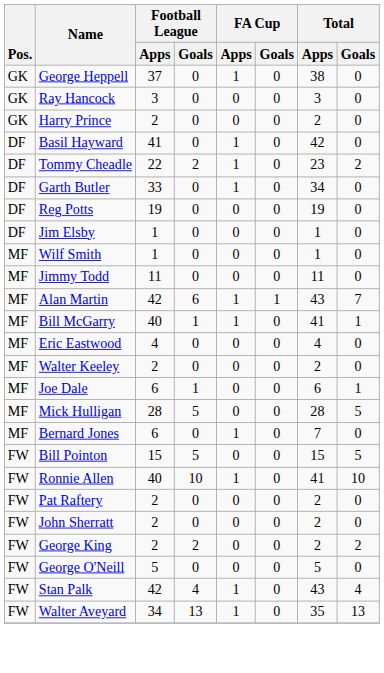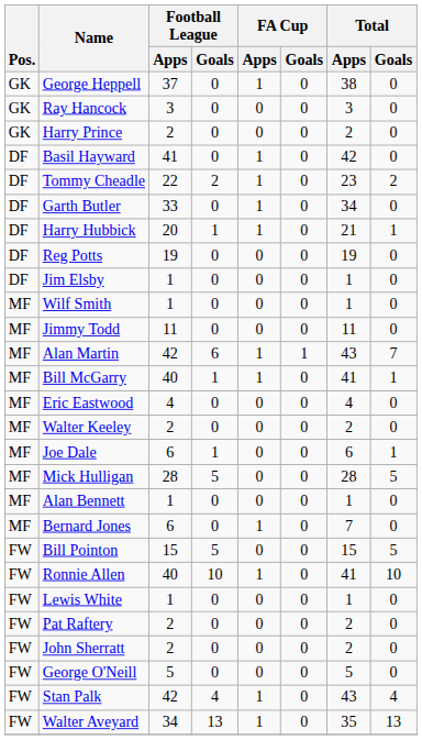 <table class="wikitable" style="text-align:center">
 <tr>
 <th rowspan="2" valign="bottom">Pos.</th>
 <th rowspan="2">Name</th>
 <th colspan="2" width="85">Football League</th>
 <th colspan="2" width="85">FA Cup</th>
 <th colspan="2" width="85">Total</th>
 </tr>
 <tr>
 <th>Apps</th>
 <th>Goals</th>
 <th>Apps</th>
 <th>Goals</th>
 <th>Apps</th>
 <th>Goals</th>
 </tr>
 <tr>
 <td align="left">GK</td>
 <td align="left"> <a href='#'>George Heppell</a></td>
 <td>37</td>
 <td>0</td>
 <td>1</td>
 <td>0</td>
 <td>38</td>
 <td>0</td>
 </tr>
 <tr>
 <td align="left">GK</td>
 <td align="left"> <a href='#'>Ray Hancock</a></td>
 <td>3</td>
 <td>0</td>
 <td>0</td>
 <td>0</td>
 <td>3</td>
 <td>0</td>
 </tr>
 <tr>
 <td align="left">GK</td>
 <td align="left"> <a href='#'>Harry Prince</a></td>
 <td>2</td>
 <td>0</td>
 <td>0</td>
 <td>0</td>
 <td>2</td>
 <td>0</td>
 </tr>
 <tr>
 <td align="left">DF</td>
 <td align="left"> <a href='#'>Basil Hayward</a></td>
 <td>41</td>
 <td>0</td>
 <td>1</td>
 <td>0</td>
 <td>42</td>
 <td>0</td>
 </tr>
 <tr>
 <td align="left">DF</td>
 <td align="left"> <a href='#'>Tommy Cheadle</a></td>
 <td>22</td>
 <td>2</td>
 <td>1</td>
 <td>0</td>
 <td>23</td>
 <td>2</td>
 </tr>
 <tr>
 <td align="left">DF</td>
 <td align="left"> <a href='#'>Garth Butler</a></td>
 <td>33</td>
 <td>0</td>
 <td>1</td>
 <td>0</td>
 <td>34</td>
 <td>0</td>
+</tr>
+<tr>
+<td align="left">DF</td>
+<td align="left"> <a href='#'>Harry Hubbick</a></td>
+<td>20</td>
+<td>1</td>
+<td>1</td>
+<td>0</td>
+<td>21</td>
+<td>1</td>
 </tr>
 <tr>
 <td align="left">DF</td>
 <td align="left"> <a href='#'>Reg Potts</a></td>
 <td>19</td>
 <td>0</td>
 <td>0</td>
 <td>0</td>
 <td>19</td>
 <td>0</td>
 </tr>
 <tr>
 <td align="left">DF</td>
 <td align="left"> <a href='#'>Jim Elsby</a></td>
 <td>1</td>
 <td>0</td>
 <td>0</td>
 <td>0</td>
 <td>1</td>
 <td>0</td>
 </tr>
 <tr>
 <td align="left">MF</td>
 <td align="left"> <a href='#'>Wilf Smith</a></td>
 <td>1</td>
 <td>0</td>
 <td>0</td>
 <td>0</td>
 <td>1</td>
 <td>0</td>
 </tr>
 <tr>
 <td align="left">MF</td>
 <td align="left"> <a href='#'>Jimmy Todd</a></td>
 <td>11</td>
 <td>0</td>
 <td>0</td>
 <td>0</td>
 <td>11</td>
 <td>0</td>
 </tr>
 <tr>
 <td align="left">MF</td>
 <td align="left"> <a href='#'>Alan Martin</a></td>
 <td>42</td>
 <td>6</td>
 <td>1</td>
 <td>1</td>
 <td>43</td>
 <td>7</td>
 </tr>
 <tr>
 <td align="left">MF</td>
 <td align="left"> <a href='#'>Bill McGarry</a></td>
 <td>40</td>
 <td>1</td>
 <td>1</td>
 <td>0</td>
 <td>41</td>
 <td>1</td>
 </tr>
 <tr>
 <td align="left">MF</td>
 <td align="left"> <a href='#'>Eric Eastwood</a></td>
 <td>4</td>
 <td>0</td>
 <td>0</td>
 <td>0</td>
 <td>4</td>
 <td>0</td>
 </tr>
 <tr>
 <td align="left">MF</td>
 <td align="left"> <a href='#'>Walter Keeley</a></td>
 <td>2</td>
 <td>0</td>
 <td>0</td>
 <td>0</td>
 <td>2</td>
 <td>0</td>
 </tr>
 <tr>
 <td align="left">MF</td>
 <td align="left"> <a href='#'>Joe Dale</a></td>
 <td>6</td>
 <td>1</td>
 <td>0</td>
 <td>0</td>
 <td>6</td>
 <td>1</td>
 </tr>
 <tr>
 <td align="left">MF</td>
 <td align="left"> <a href='#'>Mick Hulligan</a></td>
 <td>28</td>
 <td>5</td>
 <td>0</td>
 <td>0</td>
 <td>28</td>
 <td>5</td>
 </tr>
 <tr>
 <td align="left">MF</td>
+<td align="left"> <a href='#'>Alan Bennett</a></td>
+<td>1</td>
+<td>0</td>
+<td>0</td>
+<td>0</td>
+<td>1</td>
+<td>0</td>
+</tr>
+<tr>
+<td align="left">MF</td>
 <td align="left"> <a href='#'>Bernard Jones</a></td>
 <td>6</td>
 <td>0</td>
 <td>1</td>
 <td>0</td>
 <td>7</td>
 <td>0</td>
 </tr>
 <tr>
 <td align="left">FW</td>
 <td align="left"> <a href='#'>Bill Pointon</a></td>
 <td>15</td>
 <td>5</td>
 <td>0</td>
 <td>0</td>
 <td>15</td>
 <td>5</td>
 </tr>
 <tr>
 <td align="left">FW</td>
 <td align="left"> <a href='#'>Ronnie Allen</a></td>
 <td>40</td>
 <td>10</td>
 <td>1</td>
 <td>0</td>
 <td>41</td>
 <td>10</td>
 </tr>
 <tr>
 <td align="left">FW</td>
+<td align="left"> <a href='#'>Lewis White</a></td>
+<td>1</td>
+<td>0</td>
+<td>0</td>
+<td>0</td>
+<td>1</td>
+<td>0</td>
+</tr>
+<tr>
+<td align="left">FW</td>
 <td align="left"> <a href='#'>Pat Raftery</a></td>
 <td>2</td>
 <td>0</td>
 <td>0</td>
 <td>0</td>
 <td>2</td>
 <td>0</td>
 </tr>
 <tr>
 <td align="left">FW</td>
 <td align="left"> <a href='#'>John Sherratt</a></td>
 <td>2</td>
 <td>0</td>
 <td>0</td>
 <td>0</td>
 <td>2</td>
 <td>0</td>
-</tr>
-<tr>
-<td align="left">FW</td>
-<td align="left"> <a href='#'>George King</a></td>
-<td>2</td>
-<td>2</td>
-<td>0</td>
-<td>0</td>
-<td>2</td>
-<td>2</td>
 </tr>
 <tr>
 <td align="left">FW</td>
 <td align="left"> <a href='#'>George O'Neill</a></td>
 <td>5</td>
 <td>0</td>
 <td>0</td>
 <td>0</td>
 <td>5</td>
 <td>0</td>
 </tr>
 <tr>
 <td align="left">FW</td>
 <td align="left"> <a href='#'>Stan Palk</a></td>
 <td>42</td>
 <td>4</td>
 <td>1</td>
 <td>0</td>
 <td>43</td>
 <td>4</td>
 </tr>
 <tr>
 <td align="left">FW</td>
 <td align="left"> <a href='#'>Walter Aveyard</a></td>
 <td>34</td>
 <td>13</td>
 <td>1</td>
 <td>0</td>
 <td>35</td>
 <td>13</td>
 </tr>
 <tr>
 </tr>
 </table>
